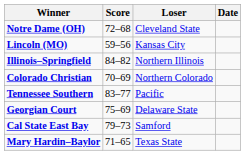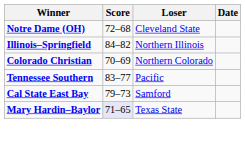 <table class="wikitable sortable ”wikitable">
 <tr>
 <th>Winner</th>
 <th>Score</th>
 <th>Loser</th>
 <th>Date</th>
 </tr>
 <tr>
 <td><strong><a href='#'>Notre Dame (OH)</a></strong> </td>
 <td>72–68</td>
 <td><a href='#'>Cleveland State</a></td>
-<td></td>
-</tr>
-<tr>
-<td><strong><a href='#'>Lincoln (MO)</a></strong> </td>
-<td>59–56</td>
-<td><a href='#'>Kansas City</a></td>
 <td></td>
 </tr>
 <tr>
 <td><strong><a href='#'>Illinois–Springfield</a></strong> </td>
 <td>84–82</td>
 <td><a href='#'>Northern Illinois</a></td>
 <td></td>
 </tr>
 <tr>
 <td><strong><a href='#'>Colorado Christian</a></strong> </td>
 <td>70–69</td>
 <td><a href='#'>Northern Colorado</a></td>
 <td></td>
 </tr>
 <tr>
 <td><strong><a href='#'>Tennessee Southern</a></strong> </td>
 <td>83–77</td>
 <td><a href='#'>Pacific</a></td>
 <td></td>
 </tr>
 <tr>
-<td><strong><a href='#'>Georgian Court</a></strong> </td>
-<td>75–69</td>
-<td><a href='#'>Delaware State</a></td>
-<td></td>
-</tr>
-<tr>
 <td><strong><a href='#'>Cal State East Bay</a></strong> </td>
 <td>79–73</td>
 <td><a href='#'>Samford</a></td>
 <td></td>
 </tr>
 <tr>
 <td><strong><a href='#'>Mary Hardin–Baylor</a></strong> </td>
-<td>71–65</td>
+<td style="background: lavender;">71–65</td>
 <td><a href='#'>Texas State</a></td>
 <td></td>
 </tr>
 </table>
